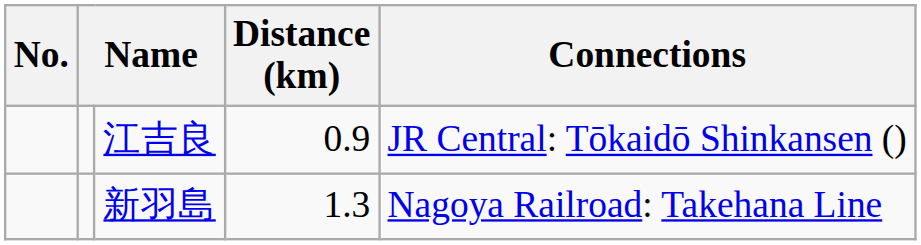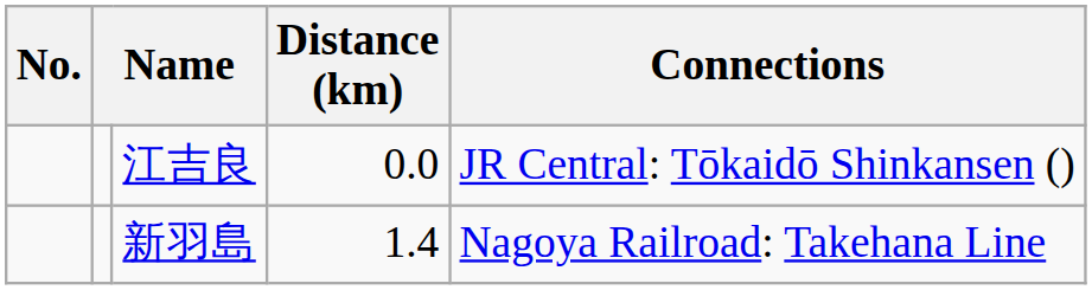 <table class="wikitable" rules="all">
 <tr>
 <th>No.</th>
 <th colspan="2">Name</th>
 <th style="width:2.5em;">Distance (km)</th>
 <th>Connections</th>
 </tr>
 <tr>
 <td></td>
 <td></td>
 <td><a href='#'>江吉良</a></td>
-<td style="text-align: right;">0.9</td>
+<td style="text-align: right;">0.0</td>
 <td><a href='#'>JR Central</a>: <a href='#'>Tōkaidō Shinkansen</a> ()</td>
 </tr>
 <tr>
 <td></td>
 <td></td>
 <td><a href='#'>新羽島</a></td>
-<td style="text-align: right;">1.3</td>
+<td style="text-align: right;">1.4</td>
 <td><a href='#'>Nagoya Railroad</a>: <a href='#'>Takehana Line</a></td>
 </tr>
 </table>
